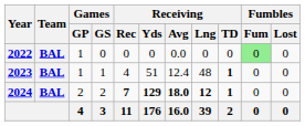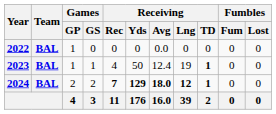 <table class=wikitable style="text-align:center;">
 <tr>
 <th rowspan="2">Year</th>
 <th rowspan="2">Team</th>
 <th colspan="2">Games</th>
 <th colspan="5">Receiving</th>
 <th colspan="2">Fumbles</th>
 </tr>
 <tr>
 <th>GP</th>
 <th>GS</th>
 <th>Rec</th>
 <th>Yds</th>
 <th>Avg</th>
 <th>Lng</th>
 <th>TD</th>
 <th>Fum</th>
 <th>Lost</th>
 </tr>
 <tr>
 <th><a href='#'>2022</a></th>
 <th><a href='#'>BAL</a></th>
 <td>1</td>
 <td>0</td>
 <td>0</td>
 <td>0</td>
 <td>0.0</td>
 <td>0</td>
 <td>0</td>
-<td style="background: lightgreen;">0</td>
+<td>0</td>
 <td>0</td>
 </tr>
 <tr>
 <th><a href='#'>2023</a></th>
 <th><a href='#'>BAL</a></th>
 <td>1</td>
 <td>1</td>
 <td>4</td>
-<td>51</td>
+<td>50</td>
 <td>12.4</td>
-<td>48</td>
+<td>19</td>
 <td><strong>1</strong></td>
 <td>0</td>
 <td>0</td>
 </tr>
 <tr>
 <th><a href='#'>2024</a></th>
 <th><a href='#'>BAL</a></th>
 <td>2</td>
 <td>2</td>
 <td><strong>7</strong></td>
 <td><strong>129</strong></td>
 <td><strong>18.0</strong></td>
 <td><strong>12</strong></td>
 <td><strong>1</strong></td>
 <td>0</td>
 <td>0</td>
 </tr>
 <tr>
 <th colspan="2"></th>
 <th>4</th>
 <th>3</th>
 <th>11</th>
 <th>176</th>
 <th>16.0</th>
 <th>39</th>
 <th>2</th>
 <th>0</th>
 <th>0</th>
 </tr>
 </table>
